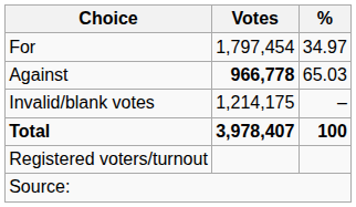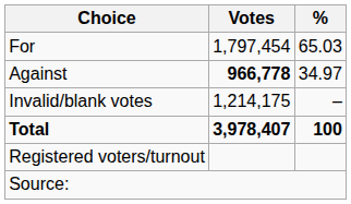 <table class=wikitable style=text-align:right>
 <tr>
 <th>Choice</th>
 <th>Votes</th>
 <th>%</th>
 </tr>
 <tr>
 <td align=left>For</td>
 <td>1,797,454</td>
-<td>34.97</td>
+<td>65.03</td>
 </tr>
 <tr>
 <td align=left>Against</td>
 <td><strong>966,778</strong></td>
-<td>65.03</td>
+<td>34.97</td>
 </tr>
 <tr>
 <td align=left>Invalid/blank votes</td>
 <td>1,214,175</td>
 <td>–</td>
 </tr>
 <tr>
 <td align=left><strong>Total</strong></td>
 <td><strong>3,978,407</strong></td>
 <td><strong>100</strong></td>
 </tr>
 <tr>
 <td align=left>Registered voters/turnout</td>
 <td></td>
 <td></td>
 </tr>
 <tr>
 <td align=left colspan=3>Source: </td>
 </tr>
 </table>
